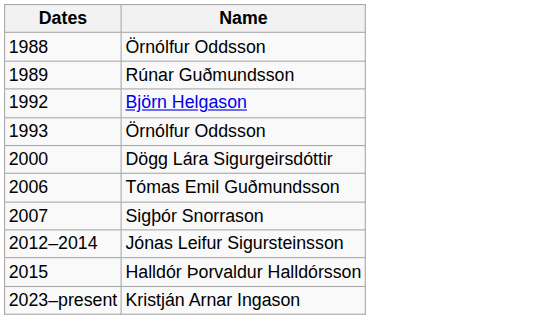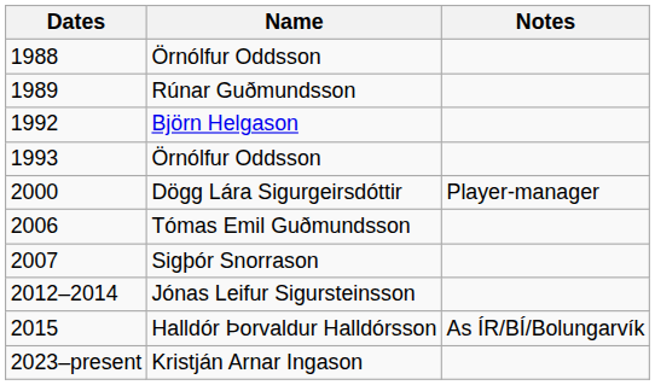 <table class="wikitable">
 <tr>
 <th>Dates</th>
 <th>Name</th>
+<th>Notes</th>
 </tr>
 <tr>
 <td>1988</td>
 <td> Örnólfur Oddsson</td>
+<td></td>
 </tr>
 <tr>
 <td>1989</td>
 <td> Rúnar Guðmundsson</td>
+<td></td>
 </tr>
 <tr>
 <td>1992</td>
 <td> <a href='#'>Björn Helgason</a></td>
+<td></td>
 </tr>
 <tr>
 <td>1993</td>
 <td> Örnólfur Oddsson</td>
+<td></td>
 </tr>
 <tr>
 <td>2000</td>
 <td> Dögg Lára Sigurgeirsdóttir</td>
+<td>Player-manager</td>
 </tr>
 <tr>
 <td>2006</td>
 <td> Tómas Emil Guðmundsson</td>
+<td></td>
 </tr>
 <tr>
 <td>2007</td>
 <td> Sigþór Snorrason</td>
+<td></td>
 </tr>
 <tr>
 <td>2012–2014</td>
 <td> Jónas Leifur Sigursteinsson</td>
+<td></td>
 </tr>
 <tr>
 <td>2015</td>
 <td> Halldór Þorvaldur Halldórsson</td>
+<td>As ÍR/BÍ/Bolungarvík</td>
 </tr>
 <tr>
 <td>2023–present</td>
 <td> Kristján Arnar Ingason</td>
+<td></td>
 </tr>
 </table>
